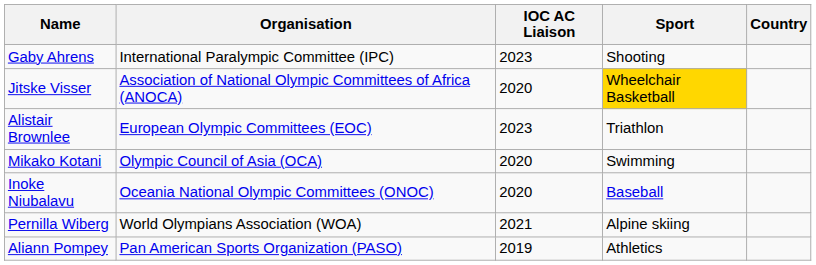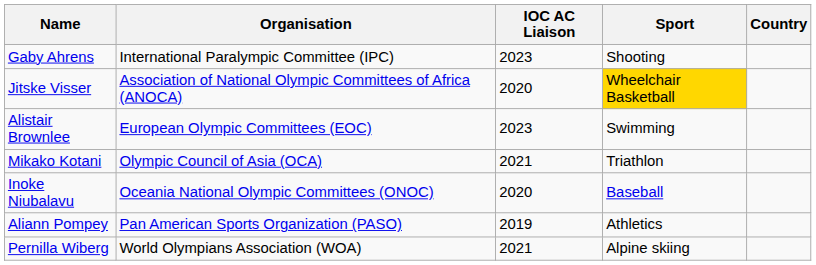 <table class="wikitable sortable">
 <tr>
 <th>Name</th>
 <th>Organisation</th>
 <th>IOC AC Liaison</th>
 <th>Sport</th>
 <th>Country</th>
 </tr>
 <tr>
 <td><a href='#'>Gaby Ahrens</a></td>
 <td>International Paralympic Committee (IPC)</td>
 <td>2023</td>
 <td>Shooting</td>
 <td></td>
 </tr>
 <tr>
 <td><a href='#'>Jitske Visser</a></td>
 <td><a href='#'>Association of National Olympic Committees of Africa (ANOCA)</a></td>
 <td>2020</td>
 <td style="background: gold;">Wheelchair Basketball</td>
 <td></td>
 </tr>
 <tr>
 <td><a href='#'>Alistair Brownlee</a></td>
 <td><a href='#'>European Olympic Committees (EOC)</a></td>
 <td>2023</td>
-<td>Triathlon</td>
+<td>Swimming</td>
 <td></td>
 </tr>
 <tr>
 <td><a href='#'>Mikako Kotani</a></td>
 <td><a href='#'>Olympic Council of Asia (OCA)</a></td>
-<td>2020</td>
-<td>Swimming</td>
+<td>2021</td>
+<td>Triathlon</td>
 <td></td>
 </tr>
 <tr>
 <td><a href='#'>Inoke Niubalavu</a></td>
 <td><a href='#'>Oceania National Olympic Committees (ONOC)</a></td>
 <td>2020</td>
 <td><a href='#'>Baseball</a></td>
 <td></td>
 </tr>
 <tr>
+<td><a href='#'>Aliann Pompey</a></td>
+<td><a href='#'>Pan American Sports Organization (PASO)</a></td>
+<td>2019</td>
+<td>Athletics</td>
+<td></td>
+</tr>
+<tr>
 <td><a href='#'>Pernilla Wiberg</a></td>
 <td>World Olympians Association (WOA)</td>
 <td>2021</td>
 <td>Alpine skiing</td>
 <td></td>
 </tr>
-<tr>
-<td><a href='#'>Aliann Pompey</a></td>
-<td><a href='#'>Pan American Sports Organization (PASO)</a></td>
-<td>2019</td>
-<td>Athletics</td>
-<td></td>
-</tr>
 </table>
